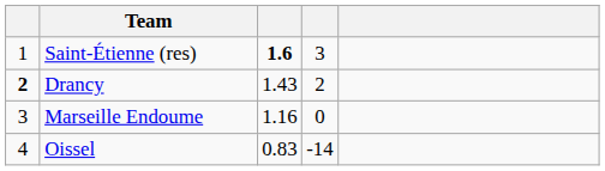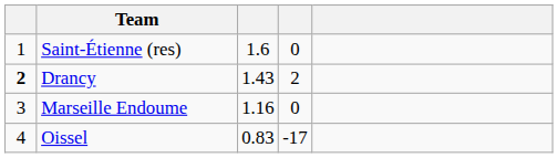 <table class="wikitable" style="text-align: center;">
 <tr>
 <th width=20></th>
 <th width=165>Team</th>
 <th width=20></th>
 <th width=20></th>
 <th width=200></th>
 </tr>
 <tr>
 <td>1</td>
 <td align=left><a href='#'>Saint-Étienne</a> (res)</td>
-<td><strong>1.6</strong></td>
-<td>3</td>
+<td>1.6</td>
+<td>0</td>
 <td></td>
 </tr>
 <tr>
 <td><strong>2</strong></td>
 <td align=left><a href='#'>Drancy</a></td>
 <td>1.43</td>
 <td>2</td>
 <td></td>
 </tr>
 <tr>
 <td>3</td>
 <td align=left><a href='#'>Marseille Endoume</a></td>
 <td>1.16</td>
 <td>0</td>
 <td></td>
 </tr>
 <tr>
 <td>4</td>
 <td align=left><a href='#'>Oissel</a></td>
 <td>0.83</td>
-<td>-14</td>
+<td>-17</td>
 <td></td>
 </tr>
 </table>
